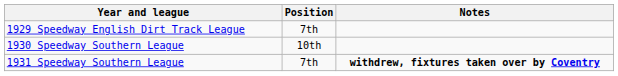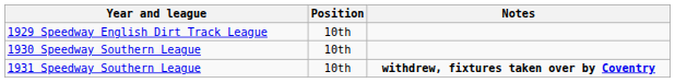 <table class="wikitable">
 <tr>
 <th width=350>Year and league</th>
 <th width=50>Position</th>
 <th width=350>Notes</th>
 </tr>
 <tr align=center>
 <td align="left"><a href='#'>1929 Speedway English Dirt Track League</a></td>
-<td>7th</td>
+<td>10th</td>
 <td></td>
 </tr>
 <tr align=center>
 <td align="left"><a href='#'>1930 Speedway Southern League</a></td>
 <td>10th</td>
 <td></td>
 </tr>
 <tr align=center>
 <td align="left"><a href='#'>1931 Speedway Southern League</a></td>
-<td>7th</td>
+<td>10th</td>
 <td><strong>withdrew, fixtures taken over by <a href='#'>Coventry</a></strong></td>
 </tr>
 </table>
